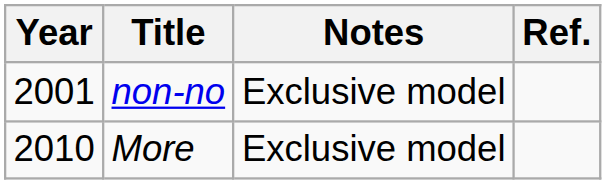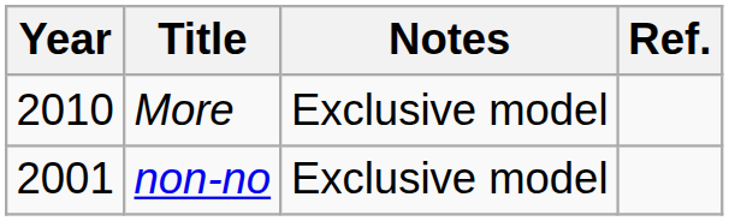 <table class="wikitable">
 <tr>
 <th>Year</th>
 <th>Title</th>
 <th>Notes</th>
 <th>Ref.</th>
 </tr>
 <tr>
+<td>2010</td>
+<td><em>More</em></td>
+<td>Exclusive model</td>
+<td></td>
+</tr>
+<tr>
 <td>2001</td>
 <td><em><a href='#'>non-no</a></em></td>
 <td>Exclusive model</td>
 <td></td>
 </tr>
-<tr>
-<td>2010</td>
-<td><em>More</em></td>
-<td>Exclusive model</td>
-<td></td>
-</tr>
 </table>
